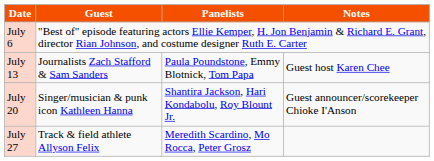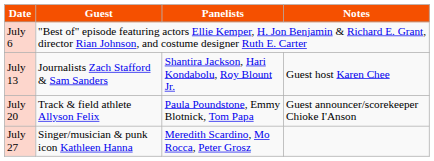 <table class="wikitable">
 <tr>
 <th style="background:#f55000;color:#FFFFFF;">Date</th>
 <th style="background:#f55000;color:#FFFFFF;">Guest</th>
 <th style="background:#f55000;color:#FFFFFF;">Panelists</th>
 <th style="background:#f55000;color:#FFFFFF;">Notes</th>
 </tr>
 <tr>
 <td style="background:#FDD6CC;color:#000000;">July 6</td>
 <td colspan=3>"Best of" episode featuring actors <a href='#'>Ellie Kemper</a>, <a href='#'>H. Jon Benjamin</a> & <a href='#'>Richard E. Grant</a>, director <a href='#'>Rian Johnson</a>, and costume designer <a href='#'>Ruth E. Carter</a></td>
 </tr>
 <tr>
 <td style="background:#FDD6CC;color:#000000;">July 13</td>
 <td>Journalists <a href='#'>Zach Stafford</a> & <a href='#'>Sam Sanders</a></td>
-<td><a href='#'>Paula Poundstone</a>, Emmy Blotnick, <a href='#'>Tom Papa</a></td>
+<td><a href='#'>Shantira Jackson</a>, <a href='#'>Hari Kondabolu</a>, <a href='#'>Roy Blount Jr.</a></td>
 <td>Guest host <a href='#'>Karen Chee</a></td>
 </tr>
 <tr>
 <td style="background:#FDD6CC;color:#000000;">July 20</td>
-<td>Singer/musician & punk icon <a href='#'>Kathleen Hanna</a></td>
-<td><a href='#'>Shantira Jackson</a>, <a href='#'>Hari Kondabolu</a>, <a href='#'>Roy Blount Jr.</a></td>
+<td>Track & field athlete <a href='#'>Allyson Felix</a></td>
+<td><a href='#'>Paula Poundstone</a>, Emmy Blotnick, <a href='#'>Tom Papa</a></td>
 <td>Guest announcer/scorekeeper Chioke I'Anson</td>
 </tr>
 <tr>
 <td style="background:#FDD6CC;color:#000000;">July 27</td>
-<td>Track & field athlete <a href='#'>Allyson Felix</a></td>
+<td>Singer/musician & punk icon <a href='#'>Kathleen Hanna</a></td>
 <td><a href='#'>Meredith Scardino</a>, <a href='#'>Mo Rocca</a>, <a href='#'>Peter Grosz</a></td>
 <td></td>
 </tr>
 </table>
